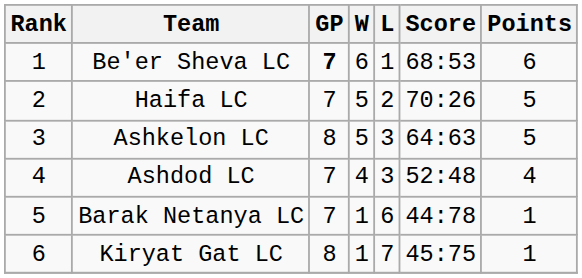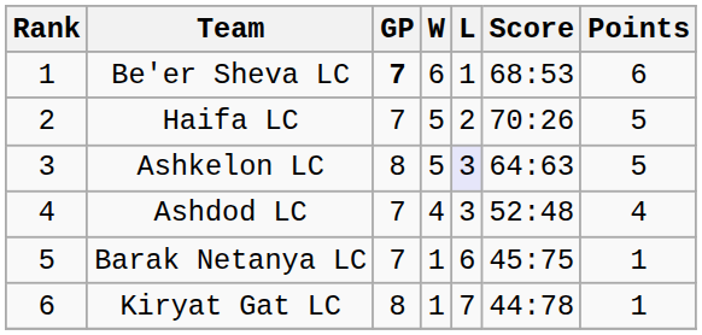 <table class="wikitable"  style="text-align:center;">
 <tr style="background:#cccccc;">
 <th>Rank</th>
 <th>Team</th>
 <th>GP</th>
 <th>W</th>
 <th>L</th>
 <th>Score</th>
 <th>Points</th>
 </tr>
 <tr>
 <td>1</td>
 <td>Be'er Sheva LC</td>
 <td><strong>7</strong></td>
 <td>6</td>
 <td>1</td>
 <td>68:53</td>
 <td>6</td>
 </tr>
 <tr>
 <td>2</td>
 <td>Haifa LC</td>
 <td>7</td>
 <td>5</td>
 <td>2</td>
 <td>70:26</td>
 <td>5</td>
 </tr>
 <tr>
 <td>3</td>
 <td>Ashkelon LC</td>
 <td>8</td>
 <td>5</td>
-<td>3</td>
+<td style="background: lavender;">3</td>
 <td>64:63</td>
 <td>5</td>
 </tr>
 <tr>
 <td>4</td>
 <td>Ashdod LC</td>
 <td>7</td>
 <td>4</td>
 <td>3</td>
 <td>52:48</td>
 <td>4</td>
 </tr>
 <tr>
 <td>5</td>
 <td>Barak Netanya LC</td>
 <td>7</td>
 <td>1</td>
 <td>6</td>
-<td>44:78</td>
+<td>45:75</td>
 <td>1</td>
 </tr>
 <tr>
 <td>6</td>
 <td>Kiryat Gat LC</td>
 <td>8</td>
 <td>1</td>
 <td>7</td>
-<td>45:75</td>
+<td>44:78</td>
 <td>1</td>
 </tr>
 <tr>
 </tr>
 </table>
